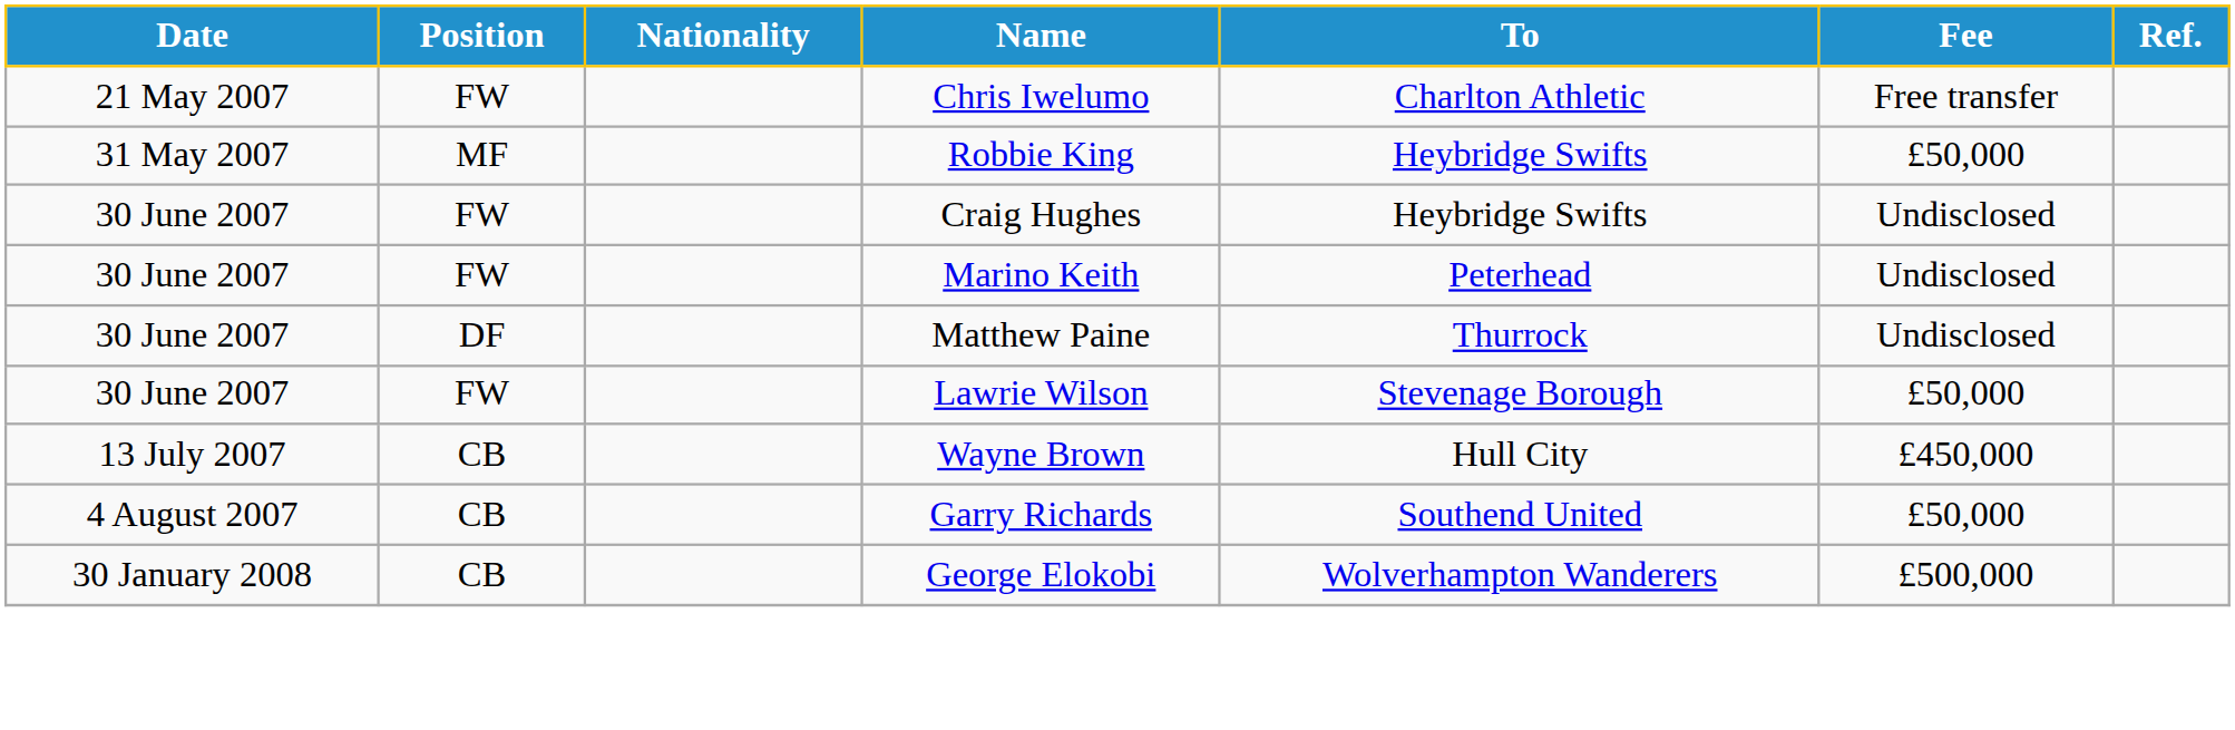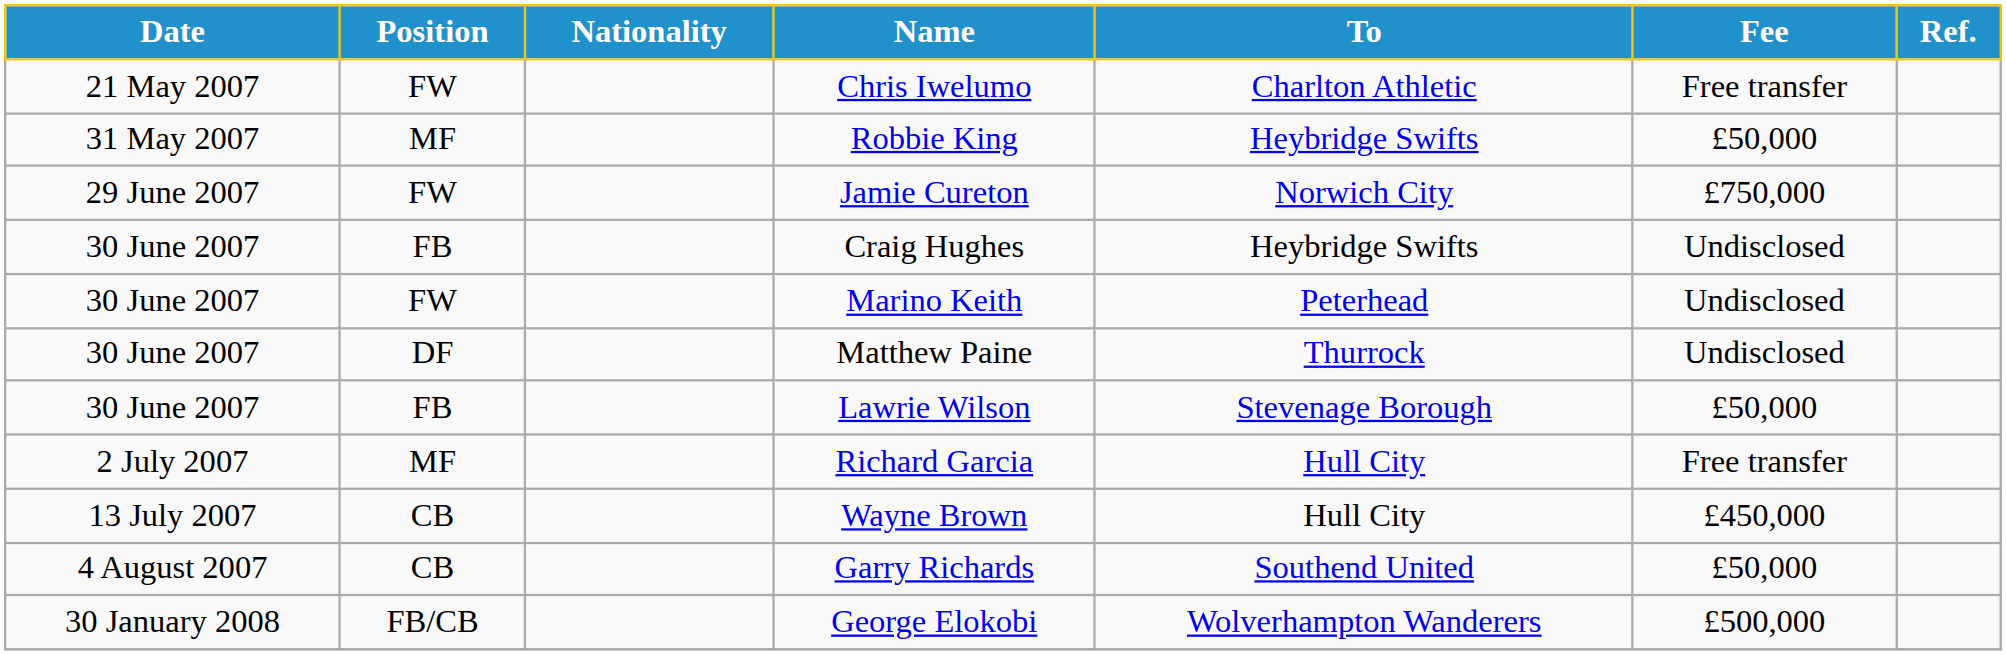 <table class="wikitable" style="text-align:center; font-size:90%; width:100%;">
 <tr>
 <th style="background:#2191CC; color:white; border:1px solid #F7C408; text-align:center;">Date</th>
 <th style="background:#2191CC; color:white; border:1px solid #F7C408; text-align:center;">Position</th>
 <th style="background:#2191CC; color:white; border:1px solid #F7C408; text-align:center;">Nationality</th>
 <th style="background:#2191CC; color:white; border:1px solid #F7C408; text-align:center;">Name</th>
 <th style="background:#2191CC; color:white; border:1px solid #F7C408; text-align:center;">To</th>
 <th style="background:#2191CC; color:white; border:1px solid #F7C408; text-align:center;">Fee</th>
 <th style="background:#2191CC; color:white; border:1px solid #F7C408; text-align:center;">Ref.</th>
 </tr>
 <tr>
 <td>21 May 2007</td>
 <td>FW</td>
 <td></td>
 <td><a href='#'>Chris Iwelumo</a></td>
 <td> <a href='#'>Charlton Athletic</a></td>
 <td>Free transfer</td>
 <td></td>
 </tr>
 <tr>
 <td>31 May 2007</td>
 <td>MF</td>
 <td></td>
 <td><a href='#'>Robbie King</a></td>
 <td> <a href='#'>Heybridge Swifts</a></td>
 <td>£50,000</td>
 <td></td>
 </tr>
 <tr>
+<td>29 June 2007</td>
+<td>FW</td>
+<td></td>
+<td><a href='#'>Jamie Cureton</a></td>
+<td> <a href='#'>Norwich City</a></td>
+<td>£750,000</td>
+<td></td>
+</tr>
+<tr>
 <td>30 June 2007</td>
-<td>FW</td>
+<td>FB</td>
 <td></td>
 <td>Craig Hughes</td>
 <td> Heybridge Swifts</td>
 <td>Undisclosed</td>
 <td></td>
 </tr>
 <tr>
 <td>30 June 2007</td>
 <td>FW</td>
 <td></td>
 <td><a href='#'>Marino Keith</a></td>
 <td> <a href='#'>Peterhead</a></td>
 <td>Undisclosed</td>
 <td></td>
 </tr>
 <tr>
 <td>30 June 2007</td>
 <td>DF</td>
 <td></td>
 <td>Matthew Paine</td>
 <td> <a href='#'>Thurrock</a></td>
 <td>Undisclosed</td>
 <td></td>
 </tr>
 <tr>
 <td>30 June 2007</td>
-<td>FW</td>
+<td>FB</td>
 <td></td>
 <td><a href='#'>Lawrie Wilson</a></td>
 <td> <a href='#'>Stevenage Borough</a></td>
 <td>£50,000</td>
+<td></td>
+</tr>
+<tr>
+<td>2 July 2007</td>
+<td>MF</td>
+<td></td>
+<td><a href='#'>Richard Garcia</a></td>
+<td> <a href='#'>Hull City</a></td>
+<td>Free transfer</td>
 <td></td>
 </tr>
 <tr>
 <td>13 July 2007</td>
 <td>CB</td>
 <td></td>
 <td><a href='#'>Wayne Brown</a></td>
 <td> Hull City</td>
 <td>£450,000</td>
 <td></td>
 </tr>
 <tr>
 <td>4 August 2007</td>
 <td>CB</td>
 <td></td>
 <td><a href='#'>Garry Richards</a></td>
 <td> <a href='#'>Southend United</a></td>
 <td>£50,000</td>
 <td></td>
 </tr>
 <tr>
 <td>30 January 2008</td>
-<td>CB</td>
+<td>FB/CB</td>
 <td></td>
 <td><a href='#'>George Elokobi</a></td>
 <td> <a href='#'>Wolverhampton Wanderers</a></td>
 <td>£500,000</td>
 <td></td>
 </tr>
 <tr>
 </tr>
 </table>
